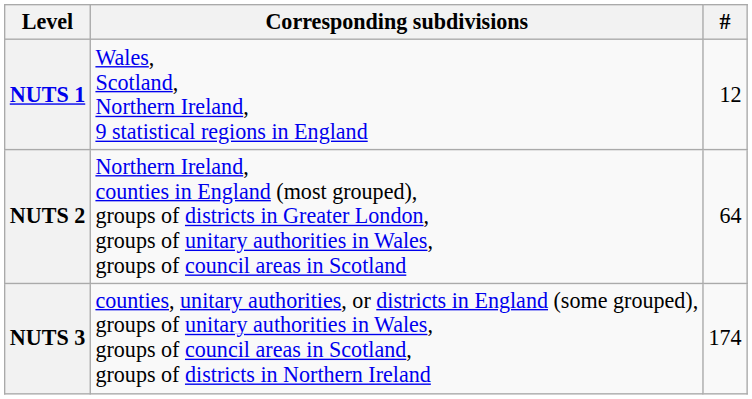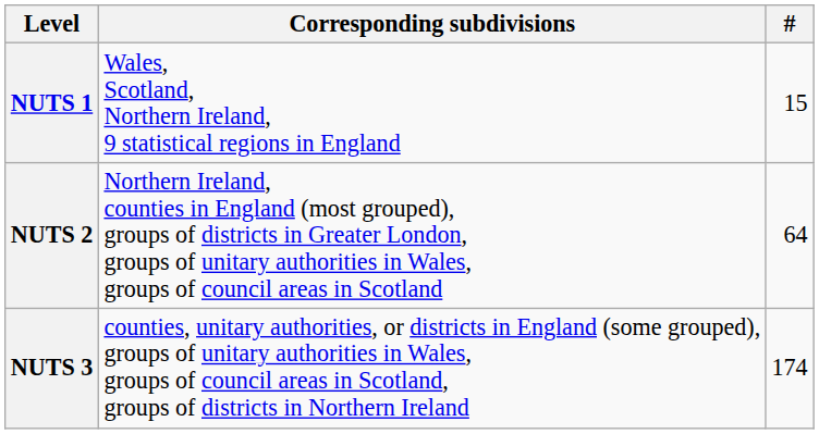 <table class="wikitable">
 <tr>
 <th>Level</th>
 <th>Corresponding subdivisions</th>
 <th>#</th>
 </tr>
 <tr>
 <th><a href='#'>NUTS 1</a></th>
 <td><a href='#'>Wales</a>, <br><a href='#'>Scotland</a>, <br><a href='#'>Northern Ireland</a>, <br><a href='#'>9 statistical regions in England</a></td>
-<td align="right">12</td>
+<td align="right">15</td>
 </tr>
 <tr>
 <th>NUTS 2</th>
 <td><a href='#'>Northern Ireland</a>, <br><a href='#'>counties in England</a> (most grouped), <br>groups of <a href='#'>districts in Greater London</a>, <br>groups of <a href='#'>unitary authorities in Wales</a>, <br>groups of <a href='#'>council areas in Scotland</a></td>
 <td align="right">64</td>
 </tr>
 <tr>
 <th>NUTS 3</th>
 <td><a href='#'>counties</a>, <a href='#'>unitary authorities</a>, or <a href='#'>districts in England</a> (some grouped), <br>groups of <a href='#'>unitary authorities in Wales</a>, <br>groups of <a href='#'>council areas in Scotland</a>, <br>groups of <a href='#'>districts in Northern Ireland</a></td>
 <td align="right">174</td>
 </tr>
 </table>
